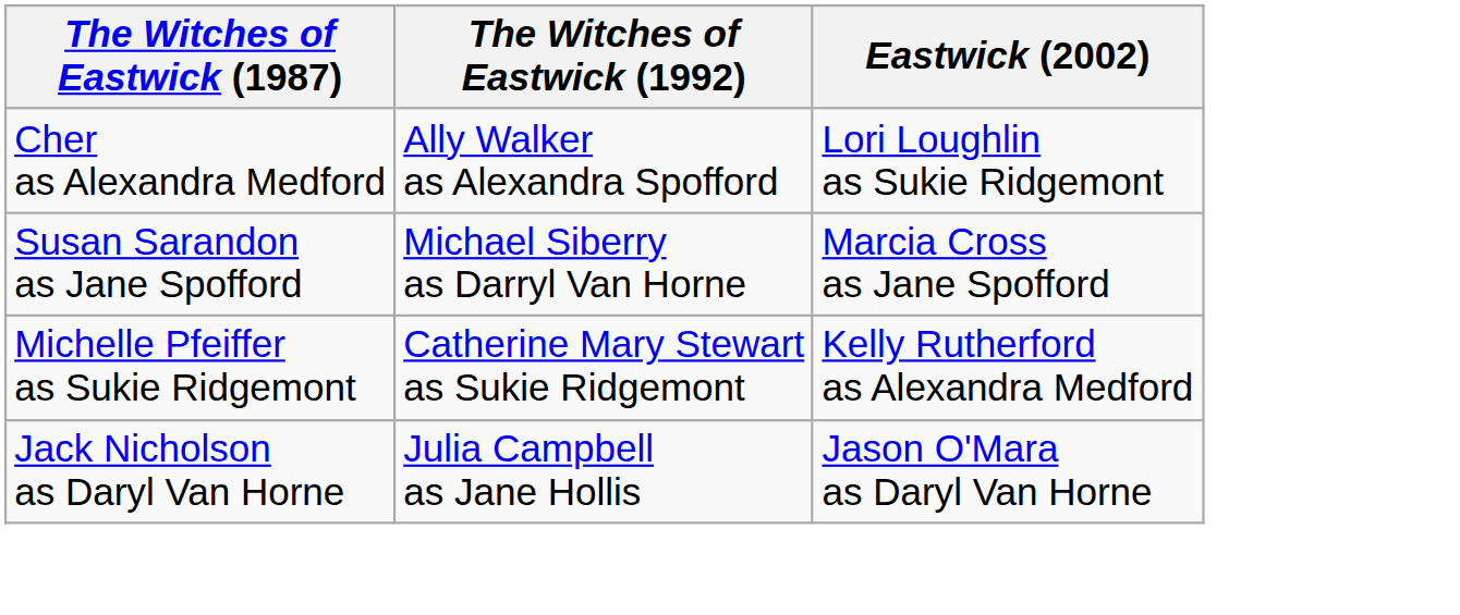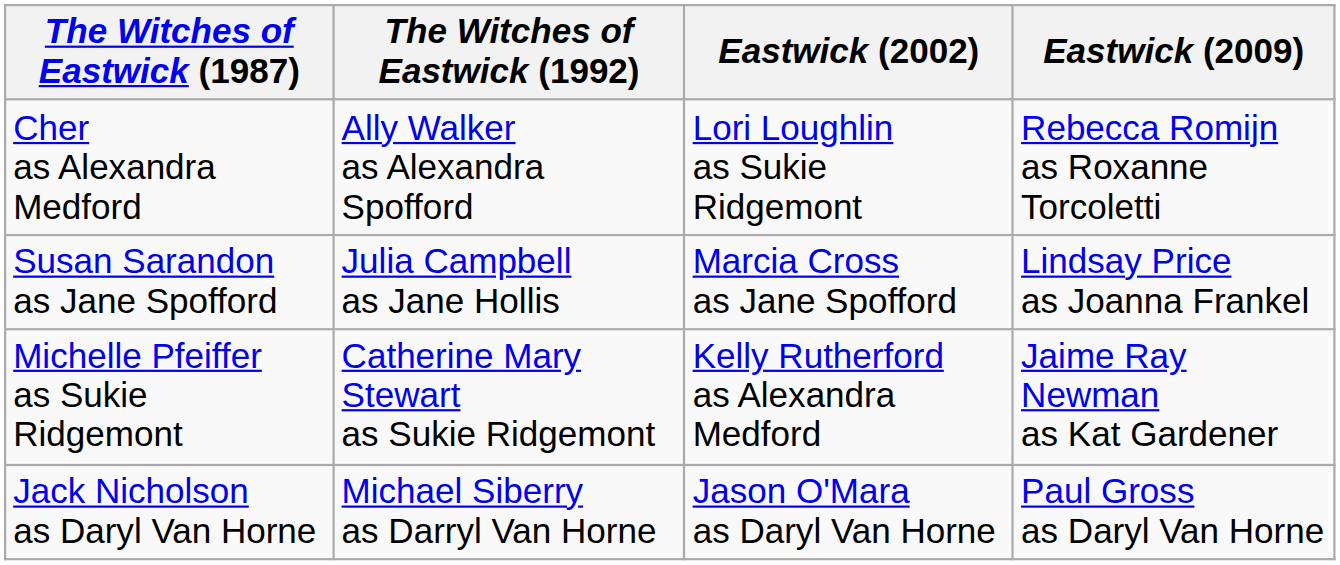 <table class="wikitable">
 <tr>
 <th><em><a href='#'>The Witches of<br>Eastwick</a></em> (1987)</th>
 <th><em>The Witches of<br>Eastwick</em> (1992)</th>
 <th><em>Eastwick</em> (2002)</th>
+<th><em>Eastwick</em> (2009)</th>
 </tr>
 <tr>
 <td><a href='#'>Cher</a><br> as Alexandra Medford</td>
 <td><a href='#'>Ally Walker</a><br> as Alexandra Spofford</td>
 <td><a href='#'>Lori Loughlin</a><br> as Sukie Ridgemont</td>
+<td><a href='#'>Rebecca Romijn</a><br> as Roxanne Torcoletti</td>
 </tr>
 <tr>
 <td><a href='#'>Susan Sarandon</a><br> as Jane Spofford</td>
-<td><a href='#'>Michael Siberry</a><br> as Darryl Van Horne</td>
+<td><a href='#'>Julia Campbell</a><br> as Jane Hollis</td>
 <td><a href='#'>Marcia Cross</a><br> as Jane Spofford</td>
+<td><a href='#'>Lindsay Price</a><br> as Joanna Frankel</td>
 </tr>
 <tr>
 <td><a href='#'>Michelle Pfeiffer</a><br> as Sukie Ridgemont</td>
 <td><a href='#'>Catherine Mary Stewart</a><br> as Sukie Ridgemont</td>
 <td><a href='#'>Kelly Rutherford</a><br> as Alexandra Medford</td>
+<td><a href='#'>Jaime Ray Newman</a><br> as Kat Gardener</td>
 </tr>
 <tr>
 <td><a href='#'>Jack Nicholson</a><br> as Daryl Van Horne</td>
-<td><a href='#'>Julia Campbell</a><br> as Jane Hollis</td>
+<td><a href='#'>Michael Siberry</a><br> as Darryl Van Horne</td>
 <td><a href='#'>Jason O'Mara</a><br> as Daryl Van Horne</td>
+<td><a href='#'>Paul Gross</a><br> as Daryl Van Horne</td>
 </tr>
 </table>
